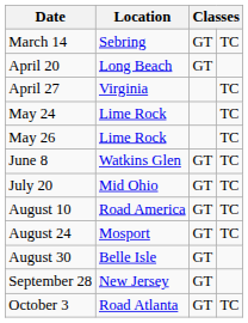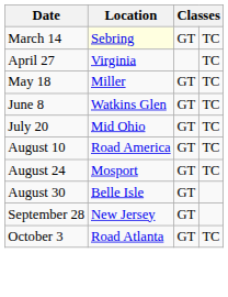 <table class="wikitable">
 <tr>
 <th>Date</th>
 <th>Location</th>
 <th colspan=2>Classes</th>
 </tr>
 <tr>
 <td>March 14</td>
-<td><a href='#'>Sebring</a></td>
+<td style="background: lightyellow;"><a href='#'>Sebring</a></td>
 <td>GT</td>
 <td>TC</td>
-</tr>
-<tr>
-<td>April 20</td>
-<td><a href='#'>Long Beach</a></td>
-<td>GT</td>
-<td></td>
 </tr>
 <tr>
 <td>April 27</td>
 <td><a href='#'>Virginia</a></td>
 <td></td>
 <td>TC</td>
 </tr>
 <tr>
-<td>May 24</td>
-<td><a href='#'>Lime Rock</a></td>
-<td></td>
-<td>TC</td>
-</tr>
-<tr>
-<td>May 26</td>
-<td><a href='#'>Lime Rock</a></td>
-<td></td>
+<td>May 18</td>
+<td><a href='#'>Miller</a></td>
+<td>GT</td>
 <td>TC</td>
 </tr>
 <tr>
 <td>June 8</td>
 <td><a href='#'>Watkins Glen</a></td>
 <td>GT</td>
 <td>TC</td>
 </tr>
 <tr>
 <td>July 20</td>
 <td><a href='#'>Mid Ohio</a></td>
 <td>GT</td>
 <td>TC</td>
 </tr>
 <tr>
 <td>August 10</td>
 <td><a href='#'>Road America</a></td>
 <td>GT</td>
 <td>TC</td>
 </tr>
 <tr>
 <td>August 24</td>
 <td><a href='#'>Mosport</a></td>
 <td>GT</td>
 <td>TC</td>
 </tr>
 <tr>
 <td>August 30</td>
 <td><a href='#'>Belle Isle</a></td>
 <td>GT</td>
 <td></td>
 </tr>
 <tr>
 <td>September 28</td>
 <td><a href='#'>New Jersey</a></td>
 <td>GT</td>
 <td></td>
 </tr>
 <tr>
 <td>October 3</td>
 <td><a href='#'>Road Atlanta</a></td>
 <td>GT</td>
 <td>TC</td>
 </tr>
 </table>
